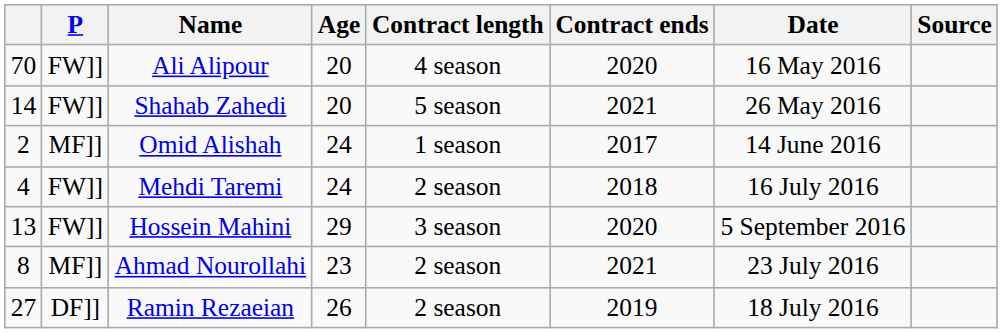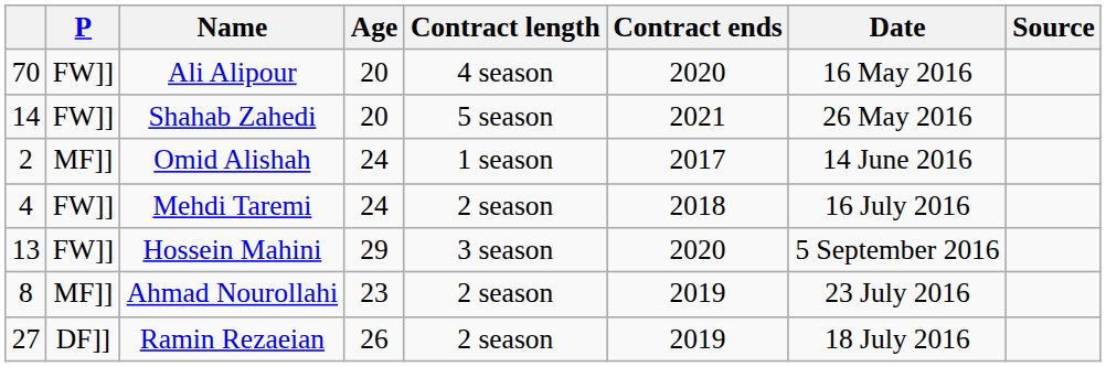 <table class="wikitable sortable " style="text-align:center">
 <tr>
 <th></th>
 <th><a href='#'>P</a></th>
 <th>Name</th>
 <th>Age</th>
 <th>Contract length</th>
 <th>Contract ends</th>
 <th>Date</th>
 <th>Source</th>
 </tr>
 <tr>
 <td>70</td>
 <td [[>FW]]</td>
 <td><a href='#'>Ali Alipour</a></td>
 <td>20</td>
 <td>4 season</td>
 <td>2020</td>
 <td>16 May 2016</td>
 <td></td>
 </tr>
 <tr>
 <td>14</td>
 <td [[>FW]]</td>
 <td><a href='#'>Shahab Zahedi</a></td>
 <td>20</td>
 <td>5 season</td>
 <td>2021</td>
 <td>26 May 2016</td>
 <td></td>
 </tr>
 <tr>
 <td>2</td>
 <td [[>MF]]</td>
 <td><a href='#'>Omid Alishah</a></td>
 <td>24</td>
 <td>1 season</td>
 <td>2017</td>
 <td>14 June 2016</td>
 <td></td>
 </tr>
 <tr>
 <td>4</td>
 <td [[>FW]]</td>
 <td><a href='#'>Mehdi Taremi</a></td>
 <td>24</td>
 <td>2 season</td>
 <td>2018</td>
 <td>16 July 2016</td>
 <td></td>
 </tr>
 <tr>
 <td>13</td>
 <td [[>FW]]</td>
 <td><a href='#'>Hossein Mahini</a></td>
 <td>29</td>
 <td>3 season</td>
 <td>2020</td>
 <td>5 September 2016</td>
 <td></td>
 </tr>
 <tr>
 <td>8</td>
 <td [[>MF]]</td>
 <td><a href='#'>Ahmad Nourollahi</a></td>
 <td>23</td>
 <td>2 season</td>
-<td>2021</td>
+<td>2019</td>
 <td>23 July 2016</td>
 <td></td>
 </tr>
 <tr>
 <td>27</td>
 <td [[>DF]]</td>
 <td><a href='#'>Ramin Rezaeian</a></td>
 <td>26</td>
 <td>2 season</td>
 <td>2019</td>
 <td>18 July 2016</td>
 <td></td>
 </tr>
 </table>
